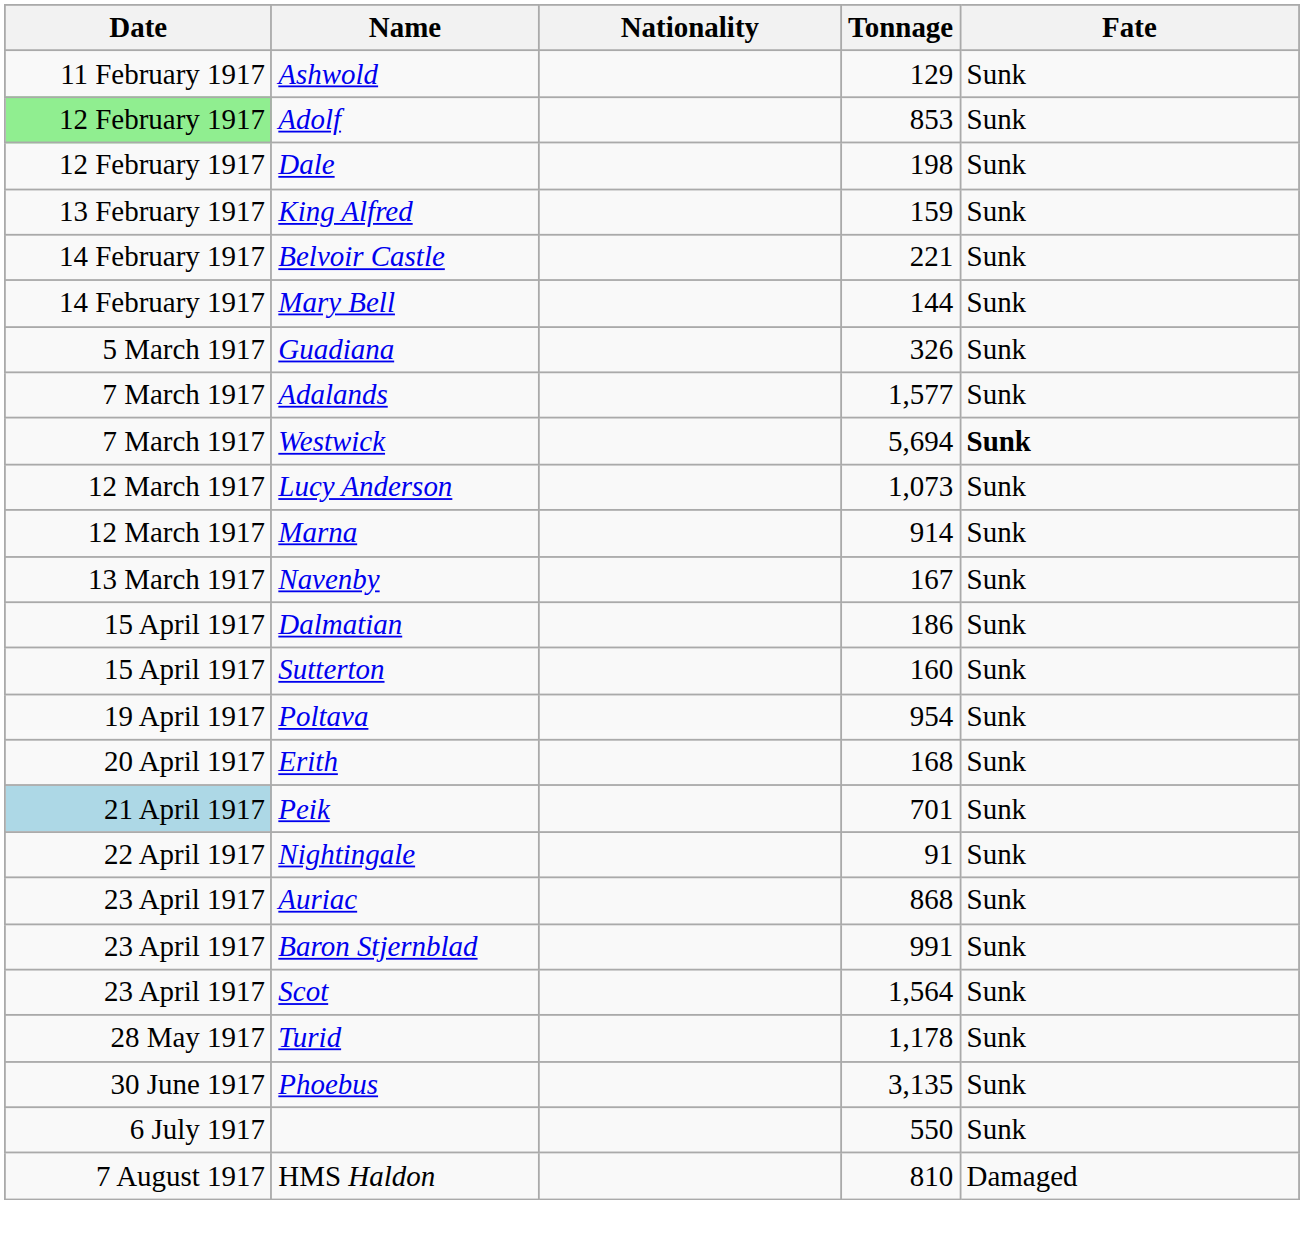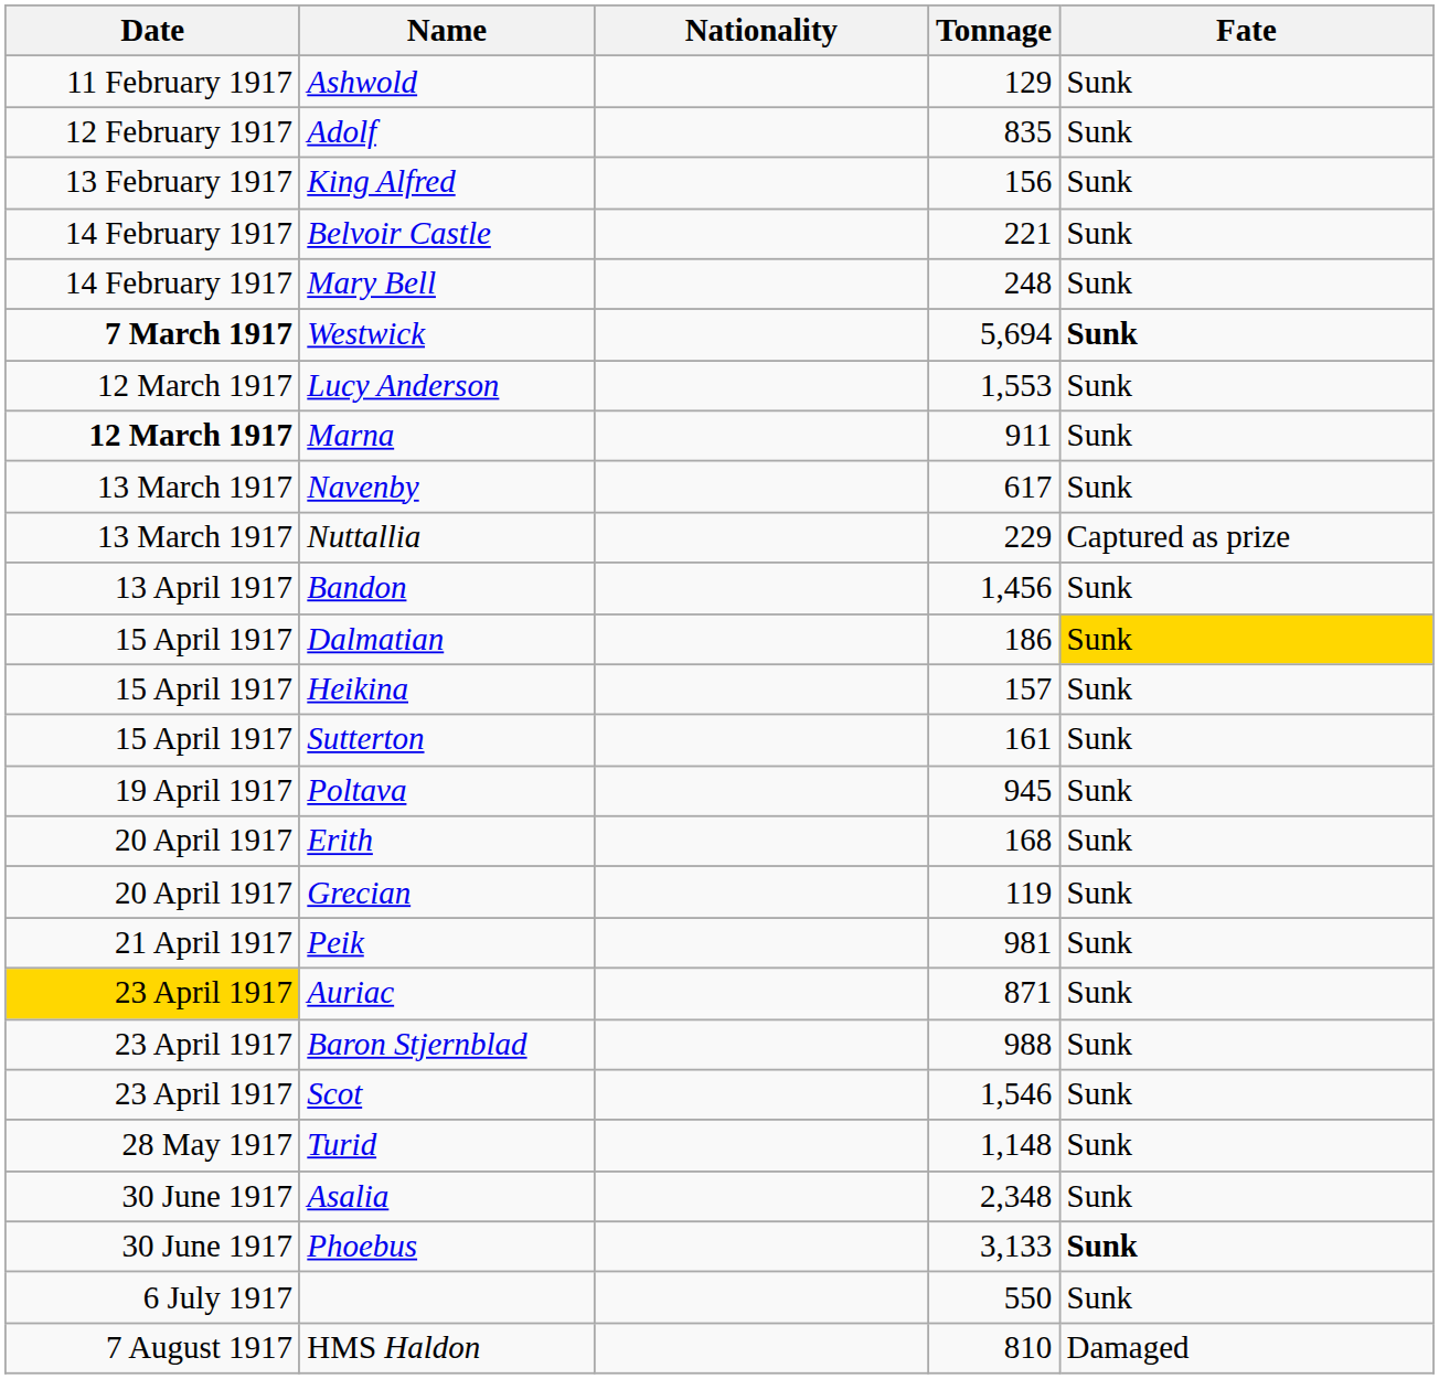 <table class="wikitable sortable">
 <tr>
 <th width="140px">Date</th>
 <th width="140px">Name</th>
 <th width="160px">Nationality</th>
 <th width="25px">Tonnage</th>
 <th width="180px">Fate</th>
 </tr>
 <tr>
 <td align="right">11 February 1917</td>
 <td align="left"><a href='#'><em>Ashwold</em></a></td>
 <td align="left"></td>
 <td align="right">129</td>
 <td align="left">Sunk</td>
 </tr>
 <tr>
-<td align="right" style="background: lightgreen;">12 February 1917</td>
+<td align="right">12 February 1917</td>
 <td align="left"><a href='#'><em>Adolf</em></a></td>
 <td align="left"></td>
-<td align="right">853</td>
-<td align="left">Sunk</td>
-</tr>
-<tr>
-<td align="right">12 February 1917</td>
-<td align="left"><a href='#'><em>Dale</em></a></td>
-<td align="left"></td>
-<td align="right">198</td>
+<td align="right">835</td>
 <td align="left">Sunk</td>
 </tr>
 <tr>
 <td align="right">13 February 1917</td>
 <td align="left"><a href='#'><em>King Alfred</em></a></td>
 <td align="left"></td>
-<td align="right">159</td>
+<td align="right">156</td>
 <td align="left">Sunk</td>
 </tr>
 <tr>
 <td align="right">14 February 1917</td>
 <td align="left"><a href='#'><em>Belvoir Castle</em></a></td>
 <td align="left"></td>
 <td align="right">221</td>
 <td align="left">Sunk</td>
 </tr>
 <tr>
 <td align="right">14 February 1917</td>
 <td align="left"><a href='#'><em>Mary Bell</em></a></td>
 <td align="left"></td>
-<td align="right">144</td>
+<td align="right">248</td>
 <td align="left">Sunk</td>
 </tr>
 <tr>
-<td align="right">5 March 1917</td>
-<td align="left"><a href='#'><em>Guadiana</em></a></td>
-<td align="left"></td>
-<td align="right">326</td>
-<td align="left">Sunk</td>
-</tr>
-<tr>
-<td align="right">7 March 1917</td>
-<td align="left"><a href='#'><em>Adalands</em></a></td>
-<td align="left"></td>
-<td align="right">1,577</td>
-<td align="left">Sunk</td>
-</tr>
-<tr>
-<td align="right">7 March 1917</td>
+<td align="right"><strong>7 March 1917</strong></td>
 <td align="left"><a href='#'><em>Westwick</em></a></td>
 <td align="left"></td>
 <td align="right">5,694</td>
 <td align="left"><strong>Sunk</strong></td>
 </tr>
 <tr>
 <td align="right">12 March 1917</td>
 <td align="left"><a href='#'><em>Lucy Anderson</em></a></td>
 <td align="left"></td>
-<td align="right">1,073</td>
+<td align="right">1,553</td>
 <td align="left">Sunk</td>
 </tr>
 <tr>
-<td align="right">12 March 1917</td>
+<td align="right"><strong>12 March 1917</strong></td>
 <td align="left"><a href='#'><em>Marna</em></a></td>
 <td align="left"></td>
-<td align="right">914</td>
+<td align="right">911</td>
 <td align="left">Sunk</td>
 </tr>
 <tr>
 <td align="right">13 March 1917</td>
 <td align="left"><a href='#'><em>Navenby</em></a></td>
 <td align="left"></td>
-<td align="right">167</td>
+<td align="right">617</td>
+<td align="left">Sunk</td>
+</tr>
+<tr>
+<td align="right">13 March 1917</td>
+<td align="left"><em>Nuttallia</em></td>
+<td align="left"></td>
+<td align="right">229</td>
+<td align="left">Captured as prize</td>
+</tr>
+<tr>
+<td align="right">13 April 1917</td>
+<td align="left"><a href='#'><em>Bandon</em></a></td>
+<td align="left"></td>
+<td align="right">1,456</td>
 <td align="left">Sunk</td>
 </tr>
 <tr>
 <td align="right">15 April 1917</td>
 <td align="left"><a href='#'><em>Dalmatian</em></a></td>
 <td align="left"></td>
 <td align="right">186</td>
+<td align="left" style="background: gold;">Sunk</td>
+</tr>
+<tr>
+<td align="right">15 April 1917</td>
+<td align="left"><a href='#'><em>Heikina</em></a></td>
+<td align="left"></td>
+<td align="right">157</td>
 <td align="left">Sunk</td>
 </tr>
 <tr>
 <td align="right">15 April 1917</td>
 <td align="left"><a href='#'><em>Sutterton</em></a></td>
 <td align="left"></td>
-<td align="right">160</td>
+<td align="right">161</td>
 <td align="left">Sunk</td>
 </tr>
 <tr>
 <td align="right">19 April 1917</td>
 <td align="left"><a href='#'><em>Poltava</em></a></td>
 <td align="left"></td>
-<td align="right">954</td>
+<td align="right">945</td>
 <td align="left">Sunk</td>
 </tr>
 <tr>
 <td align="right">20 April 1917</td>
 <td align="left"><a href='#'><em>Erith</em></a></td>
 <td align="left"></td>
 <td align="right">168</td>
 <td align="left">Sunk</td>
 </tr>
 <tr>
-<td align="right" style="background: lightblue;">21 April 1917</td>
-<td align="left"><a href='#'><em>Peik</em></a></td>
+<td align="right">20 April 1917</td>
+<td align="left"><a href='#'><em>Grecian</em></a></td>
 <td align="left"></td>
-<td align="right">701</td>
+<td align="right">119</td>
 <td align="left">Sunk</td>
 </tr>
 <tr>
-<td align="right">22 April 1917</td>
-<td align="left"><a href='#'><em>Nightingale</em></a></td>
+<td align="right">21 April 1917</td>
+<td align="left"><a href='#'><em>Peik</em></a></td>
 <td align="left"></td>
-<td align="right">91</td>
+<td align="right">981</td>
 <td align="left">Sunk</td>
 </tr>
 <tr>
-<td align="right">23 April 1917</td>
+<td align="right" style="background: gold;">23 April 1917</td>
 <td align="left"><a href='#'><em>Auriac</em></a></td>
 <td align="left"></td>
-<td align="right">868</td>
+<td align="right">871</td>
 <td align="left">Sunk</td>
 </tr>
 <tr>
 <td align="right">23 April 1917</td>
 <td align="left"><a href='#'><em>Baron Stjernblad</em></a></td>
 <td align="left"></td>
-<td align="right">991</td>
+<td align="right">988</td>
 <td align="left">Sunk</td>
 </tr>
 <tr>
 <td align="right">23 April 1917</td>
 <td align="left"><a href='#'><em>Scot</em></a></td>
 <td align="left"></td>
-<td align="right">1,564</td>
+<td align="right">1,546</td>
 <td align="left">Sunk</td>
 </tr>
 <tr>
 <td align="right">28 May 1917</td>
 <td align="left"><a href='#'><em>Turid</em></a></td>
 <td align="left"></td>
-<td align="right">1,178</td>
+<td align="right">1,148</td>
+<td align="left">Sunk</td>
+</tr>
+<tr>
+<td align="right">30 June 1917</td>
+<td align="left"><a href='#'><em>Asalia</em></a></td>
+<td align="left"></td>
+<td align="right">2,348</td>
 <td align="left">Sunk</td>
 </tr>
 <tr>
 <td align="right">30 June 1917</td>
 <td align="left"><a href='#'><em>Phoebus</em></a></td>
 <td align="left"></td>
-<td align="right">3,135</td>
-<td align="left">Sunk</td>
+<td align="right">3,133</td>
+<td align="left"><strong>Sunk</strong></td>
 </tr>
 <tr>
 <td align="right">6 July 1917</td>
 <td align="left"></td>
 <td align="left"></td>
 <td align="right">550</td>
 <td align="left">Sunk</td>
 </tr>
 <tr>
 <td align="right">7 August 1917</td>
 <td align="left">HMS <em>Haldon</em></td>
 <td align="left"></td>
 <td align="right">810</td>
 <td align="left">Damaged</td>
 </tr>
 </table>
